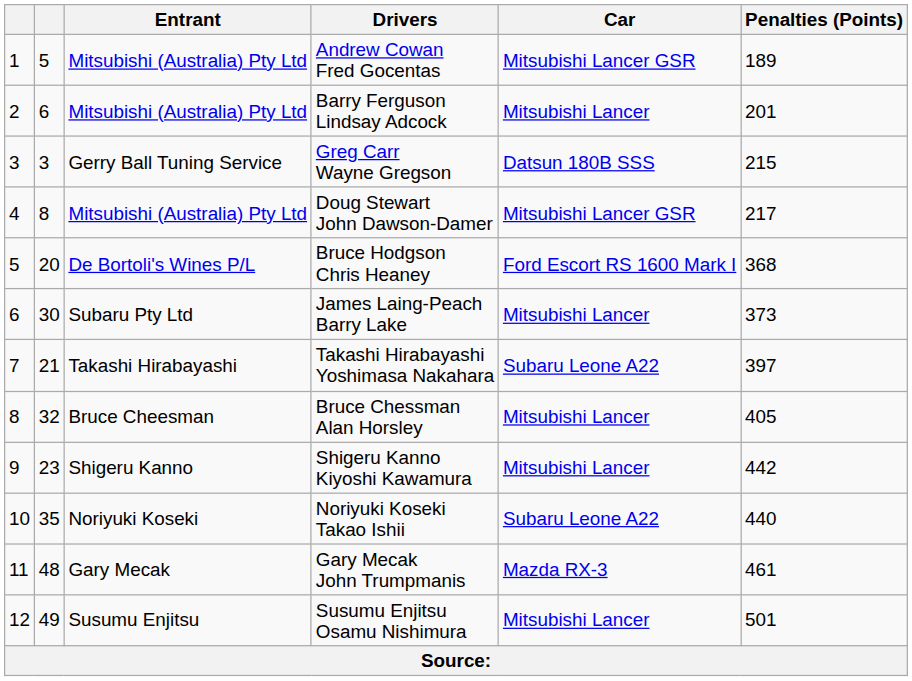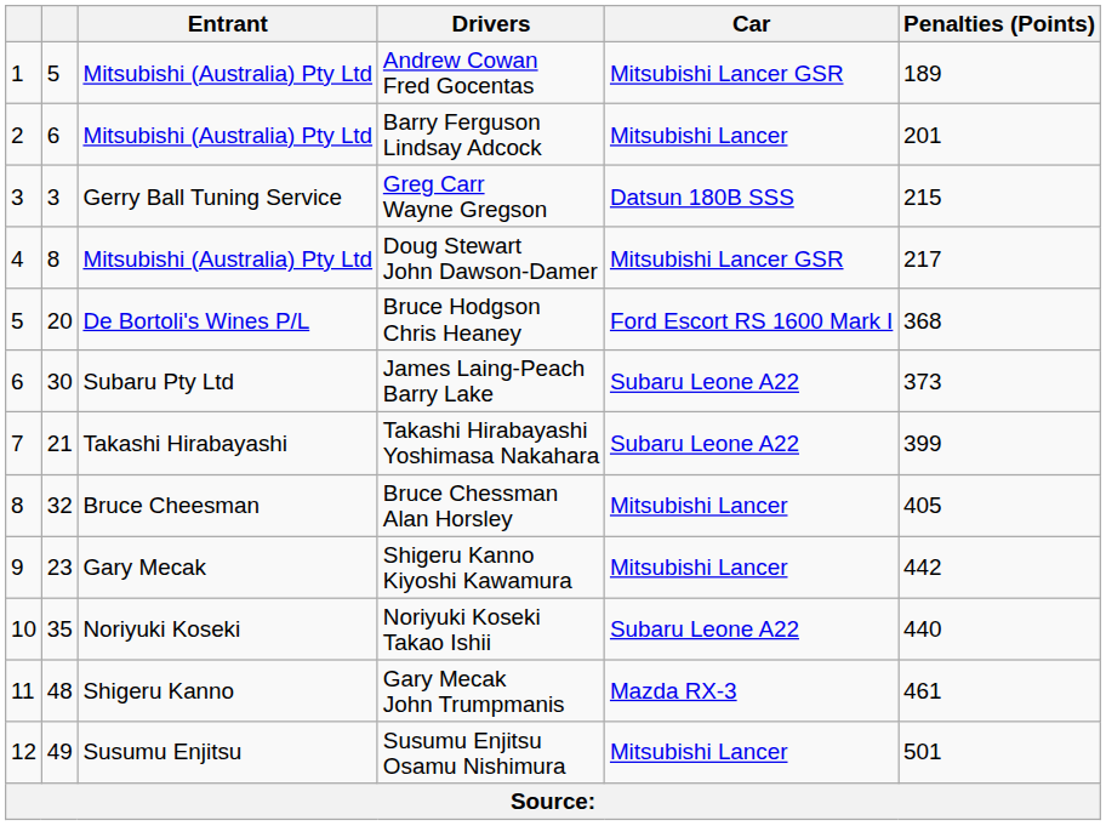 <table class="wikitable" style="text-align: left; font-size: 95%;">
 <tr>
 <th></th>
 <th></th>
 <th>Entrant</th>
 <th>Drivers</th>
 <th>Car</th>
 <th>Penalties (Points)</th>
 </tr>
 <tr>
 <td>1</td>
 <td>5</td>
 <td> <a href='#'>Mitsubishi (Australia) Pty Ltd</a></td>
 <td> <a href='#'>Andrew Cowan</a> <br>  Fred Gocentas</td>
 <td><a href='#'>Mitsubishi Lancer GSR</a></td>
 <td>189</td>
 </tr>
 <tr>
 <td>2</td>
 <td>6</td>
 <td> <a href='#'>Mitsubishi (Australia) Pty Ltd</a></td>
 <td> Barry Ferguson <br>  Lindsay Adcock</td>
 <td><a href='#'>Mitsubishi Lancer</a></td>
 <td>201</td>
 </tr>
 <tr>
 <td>3</td>
 <td>3</td>
 <td> Gerry Ball Tuning Service</td>
 <td> <a href='#'>Greg Carr</a> <br>  Wayne Gregson</td>
 <td><a href='#'>Datsun 180B SSS</a></td>
 <td>215</td>
 </tr>
 <tr>
 <td>4</td>
 <td>8</td>
 <td> <a href='#'>Mitsubishi (Australia) Pty Ltd</a></td>
 <td> Doug Stewart <br>  John Dawson-Damer</td>
 <td><a href='#'>Mitsubishi Lancer GSR</a></td>
 <td>217</td>
 </tr>
 <tr>
 <td>5</td>
 <td>20</td>
 <td> <a href='#'>De Bortoli's Wines P/L</a></td>
 <td> Bruce Hodgson <br>  Chris Heaney</td>
 <td><a href='#'>Ford Escort RS 1600 Mark I</a></td>
 <td>368</td>
 </tr>
 <tr>
 <td>6</td>
 <td>30</td>
 <td> Subaru Pty Ltd</td>
 <td> James Laing-Peach <br>  Barry Lake</td>
-<td><a href='#'>Mitsubishi Lancer</a></td>
+<td><a href='#'>Subaru Leone A22</a></td>
 <td>373</td>
 </tr>
 <tr>
 <td>7</td>
 <td>21</td>
 <td> Takashi Hirabayashi</td>
 <td> Takashi Hirabayashi <br>  Yoshimasa Nakahara</td>
 <td><a href='#'>Subaru Leone A22</a></td>
-<td>397</td>
+<td>399</td>
 </tr>
 <tr>
 <td>8</td>
 <td>32</td>
 <td> Bruce Cheesman</td>
 <td> Bruce Chessman <br>  Alan Horsley</td>
 <td><a href='#'>Mitsubishi Lancer</a></td>
 <td>405</td>
 </tr>
 <tr>
 <td>9</td>
 <td>23</td>
-<td> Shigeru Kanno</td>
+<td> Gary Mecak</td>
 <td> Shigeru Kanno <br>  Kiyoshi Kawamura</td>
 <td><a href='#'>Mitsubishi Lancer</a></td>
 <td>442</td>
 </tr>
 <tr>
 <td>10</td>
 <td>35</td>
 <td> Noriyuki Koseki</td>
 <td> Noriyuki Koseki <br>  Takao Ishii</td>
 <td><a href='#'>Subaru Leone A22</a></td>
 <td>440</td>
 </tr>
 <tr>
 <td>11</td>
 <td>48</td>
-<td> Gary Mecak</td>
+<td> Shigeru Kanno</td>
 <td> Gary Mecak <br>  John Trumpmanis</td>
 <td><a href='#'>Mazda RX-3</a></td>
 <td>461</td>
 </tr>
 <tr>
 <td>12</td>
 <td>49</td>
 <td> Susumu Enjitsu</td>
 <td> Susumu Enjitsu <br>  Osamu Nishimura</td>
 <td><a href='#'>Mitsubishi Lancer</a></td>
 <td>501</td>
 </tr>
 <tr>
 <th colspan=6>Source:</th>
 </tr>
 </table>
